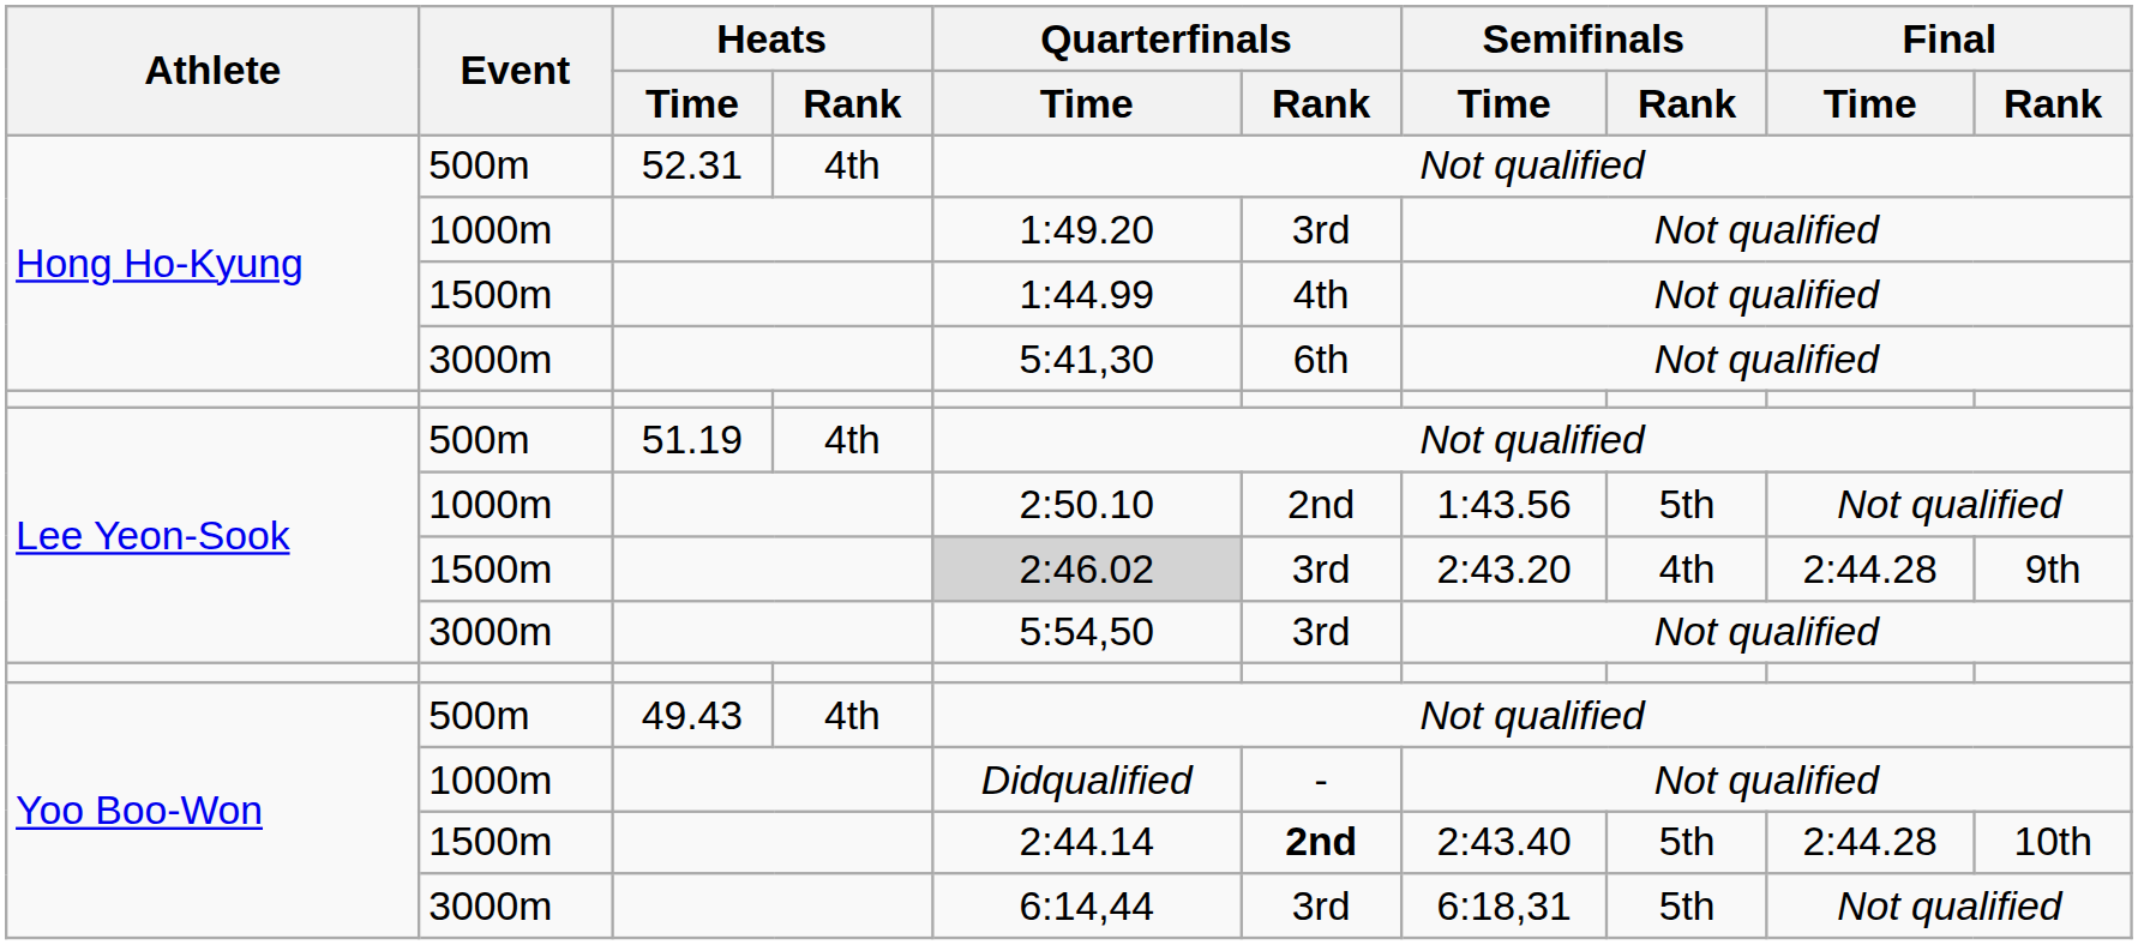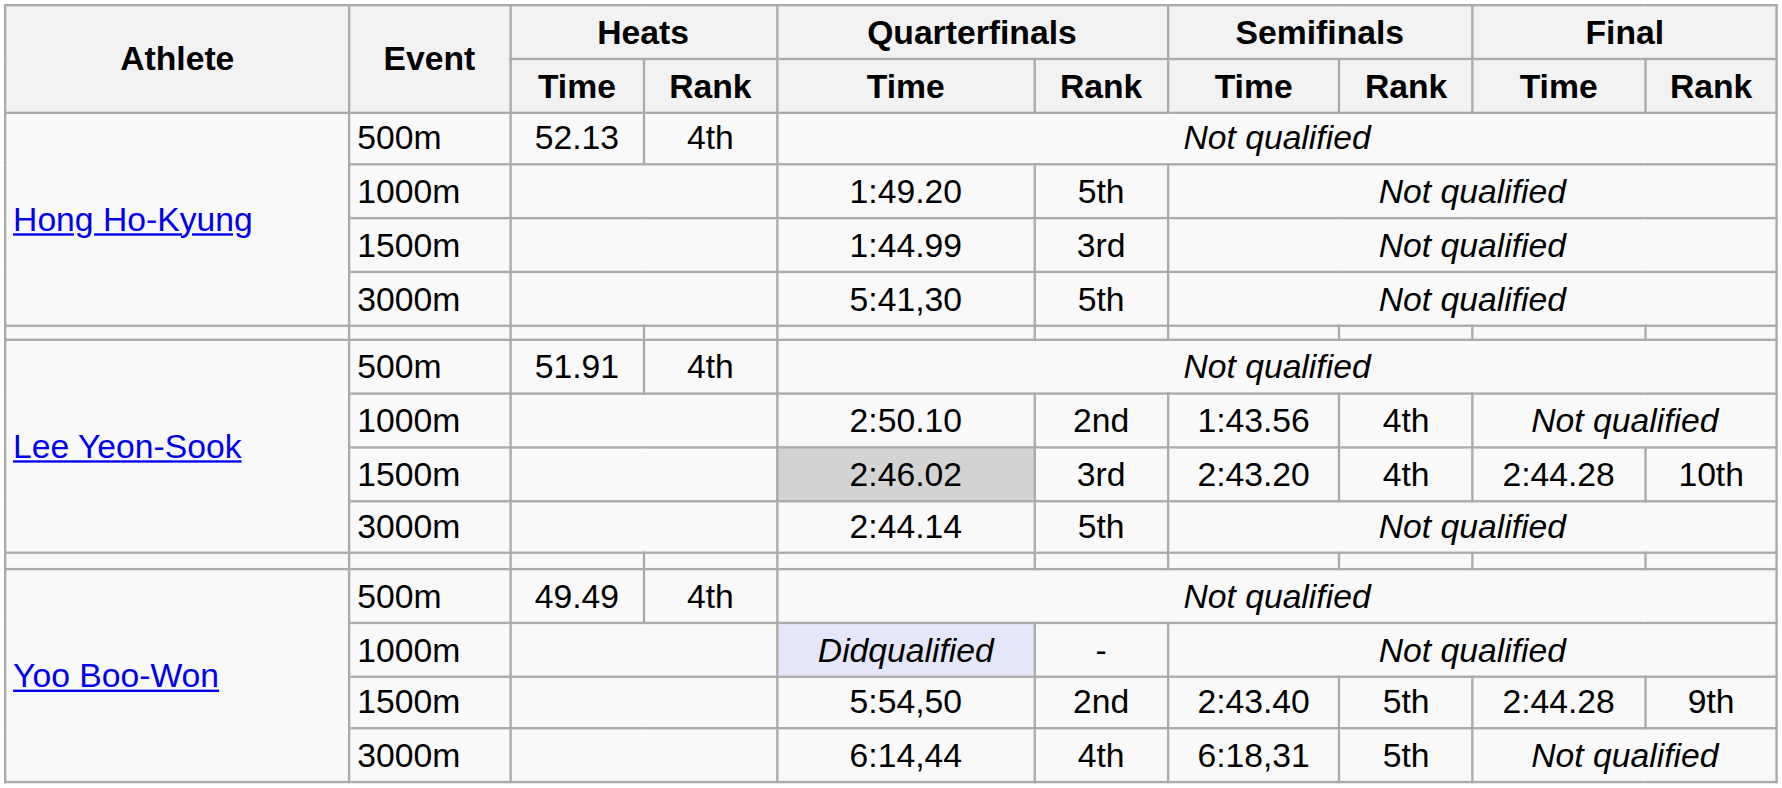 <table class="wikitable" style="font-size:90%; text-align:center; width:60%">
 <tr>
 <th rowspan="2">Athlete</th>
 <th rowspan="2">Event</th>
 <th colspan="2">Heats</th>
 <th colspan="2">Quarterfinals</th>
 <th colspan="2">Semifinals</th>
 <th colspan="2">Final</th>
 </tr>
 <tr>
 <th>Time</th>
 <th>Rank</th>
 <th>Time</th>
 <th>Rank</th>
 <th>Time</th>
 <th>Rank</th>
 <th>Time</th>
 <th>Rank</th>
 </tr>
 <tr>
 <td align=left rowspan=4><a href='#'>Hong Ho-Kyung</a></td>
 <td align=left>500m</td>
-<td>52.31</td>
+<td>52.13</td>
 <td>4th</td>
 <td colspan=6><em>Not qualified</em></td>
 </tr>
 <tr>
 <td align=left>1000m</td>
 <td colspan=2></td>
 <td>1:49.20</td>
-<td>3rd</td>
+<td>5th</td>
 <td colspan=4><em>Not qualified</em></td>
 </tr>
 <tr>
 <td align=left>1500m</td>
 <td colspan=2></td>
 <td>1:44.99</td>
-<td>4th</td>
+<td>3rd</td>
 <td colspan=4><em>Not qualified</em></td>
 </tr>
 <tr>
 <td align=left>3000m</td>
 <td colspan=2></td>
 <td>5:41,30</td>
-<td>6th</td>
+<td>5th</td>
 <td colspan=4><em>Not qualified</em></td>
 </tr>
 <tr>
 <td></td>
 <td></td>
 <td></td>
 <td></td>
 <td></td>
 <td></td>
 <td></td>
 <td></td>
 <td></td>
 <td></td>
 </tr>
 <tr>
 <td align=left rowspan=4><a href='#'>Lee Yeon-Sook</a></td>
 <td align=left>500m</td>
-<td>51.19</td>
+<td>51.91</td>
 <td>4th</td>
 <td colspan=6><em>Not qualified</em></td>
 </tr>
 <tr>
 <td align=left>1000m</td>
 <td colspan=2></td>
 <td>2:50.10</td>
 <td>2nd</td>
 <td>1:43.56</td>
-<td>5th</td>
+<td>4th</td>
 <td colspan=2><em>Not qualified</em></td>
 </tr>
 <tr>
 <td align=left>1500m</td>
 <td colspan=2></td>
 <td style="background: lightgrey;">2:46.02</td>
 <td>3rd</td>
 <td>2:43.20</td>
 <td>4th</td>
 <td>2:44.28</td>
-<td>9th</td>
+<td>10th</td>
 </tr>
 <tr>
 <td align=left>3000m</td>
 <td colspan=2></td>
-<td>5:54,50</td>
-<td>3rd</td>
+<td>2:44.14</td>
+<td>5th</td>
 <td colspan=4><em>Not qualified</em></td>
 </tr>
 <tr>
 <td></td>
 <td></td>
 <td></td>
 <td></td>
 <td></td>
 <td></td>
 <td></td>
 <td></td>
 <td></td>
 <td></td>
 </tr>
 <tr>
 <td align=left rowspan=4><a href='#'>Yoo Boo-Won</a></td>
 <td align=left>500m</td>
-<td>49.43</td>
+<td>49.49</td>
 <td>4th</td>
 <td colspan=6><em>Not qualified</em></td>
 </tr>
 <tr>
 <td align=left>1000m</td>
 <td colspan=2></td>
-<td><em>Didqualified</em></td>
+<td style="background: lavender;"><em>Didqualified</em></td>
 <td>-</td>
 <td colspan=4><em>Not qualified</em></td>
 </tr>
 <tr>
 <td align=left>1500m</td>
 <td colspan=2></td>
-<td>2:44.14</td>
-<td><strong>2nd</strong></td>
+<td>5:54,50</td>
+<td>2nd</td>
 <td>2:43.40</td>
 <td>5th</td>
 <td>2:44.28</td>
-<td>10th</td>
+<td>9th</td>
 </tr>
 <tr>
 <td align=left>3000m</td>
 <td colspan=2></td>
 <td>6:14,44</td>
-<td>3rd</td>
+<td>4th</td>
 <td>6:18,31</td>
 <td>5th</td>
 <td colspan=2><em>Not qualified</em></td>
 </tr>
 </table>
